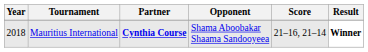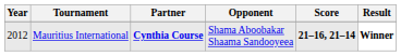 <table class="sortable wikitable" style="font-size: 90%;">
 <tr>
 <th>Year</th>
 <th>Tournament</th>
 <th>Partner</th>
 <th>Opponent</th>
 <th>Score</th>
 <th>Result</th>
 </tr>
 <tr>
 </tr>
 <tr style="background:#E9E9E9">
-<td align="center">2018</td>
+<td align="center">2012</td>
 <td align="left"><a href='#'>Mauritius International</a></td>
 <td align="left"><strong> <a href='#'>Cynthia Course</a></strong></td>
 <td align="left"> <a href='#'>Shama Aboobakar</a><br> <a href='#'>Shaama Sandooyeea</a></td>
-<td align="left">21–16, 21–14</td>
+<td align="left"><strong>21–16, 21–14</strong></td>
 <td style="text-align:left; background:white"> <strong>Winner</strong></td>
 </tr>
 </table>
